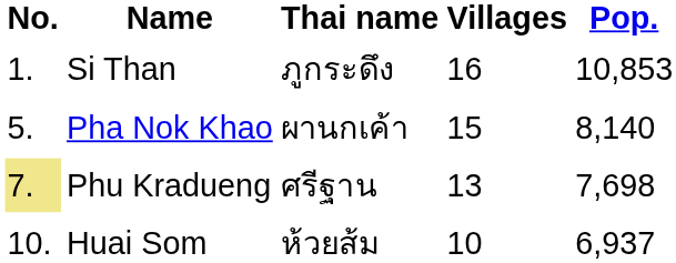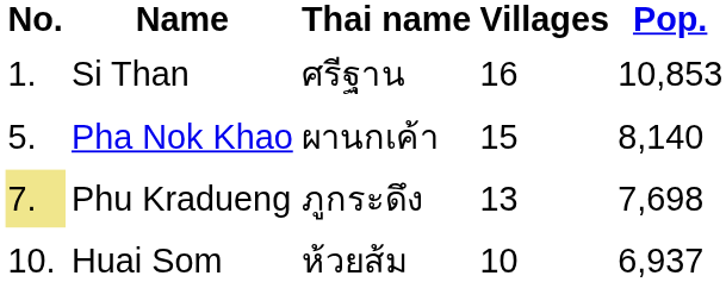 <table>
 <tr>
 <th>No.</th>
 <th>Name</th>
 <th>Thai name</th>
 <th>Villages</th>
 <th><a href='#'>Pop.</a></th>
 </tr>
 <tr>
 <td>1.</td>
 <td>Si Than</td>
-<td>ภูกระดึง</td>
+<td>ศรีฐาน</td>
 <td>16</td>
 <td>10,853</td>
 <td></td>
 </tr>
 <tr>
 <td>5.</td>
 <td><a href='#'>Pha Nok Khao</a></td>
 <td>ผานกเค้า</td>
 <td>15</td>
 <td>8,140</td>
 <td></td>
 </tr>
 <tr>
 <td style="background: khaki;">7.</td>
 <td>Phu Kradueng</td>
-<td>ศรีฐาน</td>
+<td>ภูกระดึง</td>
 <td>13</td>
 <td>7,698</td>
 <td></td>
 </tr>
 <tr>
 <td>10.</td>
 <td>Huai Som</td>
 <td>ห้วยส้ม</td>
 <td>10</td>
 <td>6,937</td>
 <td></td>
 </tr>
 </table>
